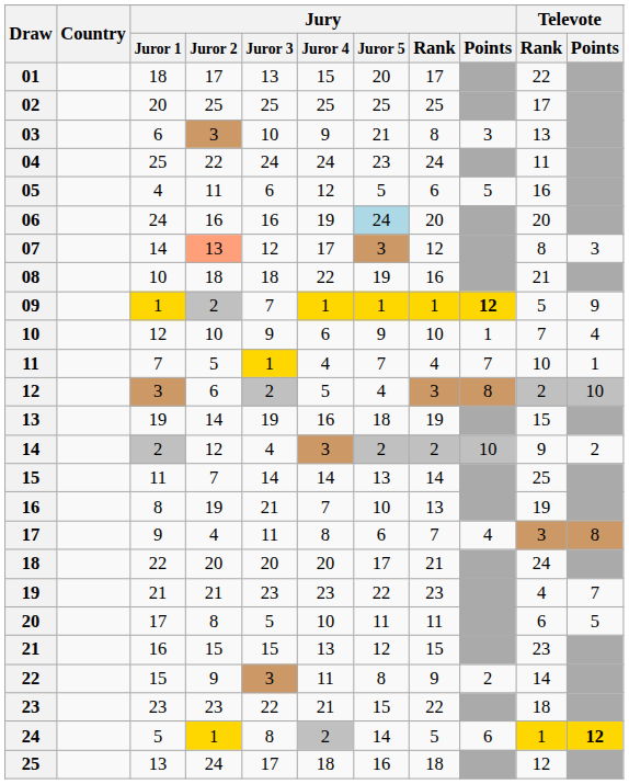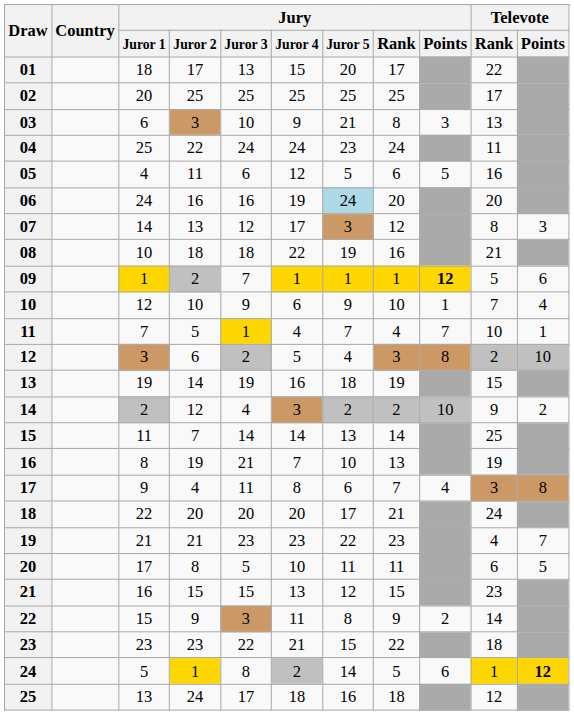 <table class="sortable wikitable collapsible plainrowheaders" style="text-align:center">
 <tr>
 </tr>
 <tr>
 <th scope="col" rowspan="2">Draw</th>
 <th scope="col" rowspan="2">Country</th>
 <th scope="col" colspan="7">Jury</th>
 <th scope="col" colspan="2">Televote</th>
 </tr>
 <tr>
 <th scope="col"><small>Juror 1</small></th>
 <th scope="col"><small>Juror 2</small></th>
 <th scope="col"><small>Juror 3</small></th>
 <th scope="col"><small>Juror 4</small></th>
 <th scope="col"><small>Juror 5</small></th>
 <th scope="col">Rank</th>
 <th scope="col">Points</th>
 <th scope="col">Rank</th>
 <th scope="col">Points</th>
 </tr>
 <tr>
 <th scope="row" style="text-align:center;">01</th>
 <td style="text-align:left;"></td>
 <td>18</td>
 <td>17</td>
 <td>13</td>
 <td>15</td>
 <td>20</td>
 <td>17</td>
 <td style="background:#AAAAAA;"></td>
 <td>22</td>
 <td style="background:#AAAAAA;"></td>
 </tr>
 <tr>
 <th scope="row" style="text-align:center;">02</th>
 <td style="text-align:left;"></td>
 <td>20</td>
 <td>25</td>
 <td>25</td>
 <td>25</td>
 <td>25</td>
 <td>25</td>
 <td style="background:#AAAAAA;"></td>
 <td>17</td>
 <td style="background:#AAAAAA;"></td>
 </tr>
 <tr>
 <th scope="row" style="text-align:center;">03</th>
 <td style="text-align:left;"></td>
 <td>6</td>
 <td style="background:#CC9966;">3</td>
 <td>10</td>
 <td>9</td>
 <td>21</td>
 <td>8</td>
 <td>3</td>
 <td>13</td>
 <td style="background:#AAAAAA;"></td>
 </tr>
 <tr>
 <th scope="row" style="text-align:center;">04</th>
 <td style="text-align:left;"></td>
 <td>25</td>
 <td>22</td>
 <td>24</td>
 <td>24</td>
 <td>23</td>
 <td>24</td>
 <td style="background:#AAAAAA;"></td>
 <td>11</td>
 <td style="background:#AAAAAA;"></td>
 </tr>
 <tr>
 <th scope="row" style="text-align:center;">05</th>
 <td style="text-align:left;"></td>
 <td>4</td>
 <td>11</td>
 <td>6</td>
 <td>12</td>
 <td>5</td>
 <td>6</td>
 <td>5</td>
 <td>16</td>
 <td style="background:#AAAAAA;"></td>
 </tr>
 <tr>
 <th scope="row" style="text-align:center;">06</th>
 <td style="text-align:left;"></td>
 <td>24</td>
 <td>16</td>
 <td>16</td>
 <td>19</td>
 <td style="background: lightblue;">24</td>
 <td>20</td>
 <td style="background:#AAAAAA;"></td>
 <td>20</td>
 <td style="background:#AAAAAA;"></td>
 </tr>
 <tr>
 <th scope="row" style="text-align:center;">07</th>
 <td style="text-align:left;"></td>
 <td>14</td>
-<td style="background: lightsalmon;">13</td>
+<td>13</td>
 <td>12</td>
 <td>17</td>
 <td style="background:#CC9966;">3</td>
 <td>12</td>
 <td style="background:#AAAAAA;"></td>
 <td>8</td>
 <td>3</td>
 </tr>
 <tr>
 <th scope="row" style="text-align:center;">08</th>
 <td style="text-align:left;"></td>
 <td>10</td>
 <td>18</td>
 <td>18</td>
 <td>22</td>
 <td>19</td>
 <td>16</td>
 <td style="background:#AAAAAA;"></td>
 <td>21</td>
 <td style="background:#AAAAAA;"></td>
 </tr>
 <tr>
 <th scope="row" style="text-align:center;">09</th>
 <td style="text-align:left;"></td>
 <td style="background:gold;">1</td>
 <td style="background:silver;">2</td>
 <td>7</td>
 <td style="background:gold;">1</td>
 <td style="background:gold;">1</td>
 <td style="background:gold;">1</td>
 <td style="background:gold;"><strong>12</strong></td>
 <td>5</td>
-<td>9</td>
+<td>6</td>
 </tr>
 <tr>
 <th scope="row" style="text-align:center;">10</th>
 <td style="text-align:left;"></td>
 <td>12</td>
 <td>10</td>
 <td>9</td>
 <td>6</td>
 <td>9</td>
 <td>10</td>
 <td>1</td>
 <td>7</td>
 <td>4</td>
 </tr>
 <tr>
 <th scope="row" style="text-align:center;">11</th>
 <td style="text-align:left;"></td>
 <td>7</td>
 <td>5</td>
 <td style="background:gold;">1</td>
 <td>4</td>
 <td>7</td>
 <td>4</td>
 <td>7</td>
 <td>10</td>
 <td>1</td>
 </tr>
 <tr>
 <th scope="row" style="text-align:center;">12</th>
 <td style="text-align:left;"></td>
 <td style="background:#CC9966;">3</td>
 <td>6</td>
 <td style="background:silver;">2</td>
 <td>5</td>
 <td>4</td>
 <td style="background:#CC9966;">3</td>
 <td style="background:#CC9966;">8</td>
 <td style="background:silver;">2</td>
 <td style="background:silver;">10</td>
 </tr>
 <tr>
 <th scope="row" style="text-align:center;">13</th>
 <td style="text-align:left;"></td>
 <td>19</td>
 <td>14</td>
 <td>19</td>
 <td>16</td>
 <td>18</td>
 <td>19</td>
 <td style="background:#AAAAAA;"></td>
 <td>15</td>
 <td style="background:#AAAAAA;"></td>
 </tr>
 <tr>
 <th scope="row" style="text-align:center;">14</th>
 <td style="text-align:left;"></td>
 <td style="background:silver;">2</td>
 <td>12</td>
 <td>4</td>
 <td style="background:#CC9966;">3</td>
 <td style="background:silver;">2</td>
 <td style="background:silver;">2</td>
 <td style="background:silver;">10</td>
 <td>9</td>
 <td>2</td>
 </tr>
 <tr>
 <th scope="row" style="text-align:center;">15</th>
 <td style="text-align:left;"></td>
 <td>11</td>
 <td>7</td>
 <td>14</td>
 <td>14</td>
 <td>13</td>
 <td>14</td>
 <td style="background:#AAAAAA;"></td>
 <td>25</td>
 <td style="background:#AAAAAA;"></td>
 </tr>
 <tr>
 <th scope="row" style="text-align:center;">16</th>
 <td style="text-align:left;"></td>
 <td>8</td>
 <td>19</td>
 <td>21</td>
 <td>7</td>
 <td>10</td>
 <td>13</td>
 <td style="background:#AAAAAA;"></td>
 <td>19</td>
 <td style="background:#AAAAAA;"></td>
 </tr>
 <tr>
 <th scope="row" style="text-align:center;">17</th>
 <td style="text-align:left;"></td>
 <td>9</td>
 <td>4</td>
 <td>11</td>
 <td>8</td>
 <td>6</td>
 <td>7</td>
 <td>4</td>
 <td style="background:#CC9966;">3</td>
 <td style="background:#CC9966;">8</td>
 </tr>
 <tr>
 <th scope="row" style="text-align:center;">18</th>
 <td style="text-align:left;"></td>
 <td>22</td>
 <td>20</td>
 <td>20</td>
 <td>20</td>
 <td>17</td>
 <td>21</td>
 <td style="background:#AAAAAA;"></td>
 <td>24</td>
 <td style="background:#AAAAAA;"></td>
 </tr>
 <tr>
 <th scope="row" style="text-align:center;">19</th>
 <td style="text-align:left;"></td>
 <td>21</td>
 <td>21</td>
 <td>23</td>
 <td>23</td>
 <td>22</td>
 <td>23</td>
 <td style="background:#AAAAAA;"></td>
 <td>4</td>
 <td>7</td>
 </tr>
 <tr>
 <th scope="row" style="text-align:center;">20</th>
 <td style="text-align:left;"></td>
 <td>17</td>
 <td>8</td>
 <td>5</td>
 <td>10</td>
 <td>11</td>
 <td>11</td>
 <td style="background:#AAAAAA;"></td>
 <td>6</td>
 <td>5</td>
 </tr>
 <tr>
 <th scope="row" style="text-align:center;">21</th>
 <td style="text-align:left;"></td>
 <td>16</td>
 <td>15</td>
 <td>15</td>
 <td>13</td>
 <td>12</td>
 <td>15</td>
 <td style="background:#AAAAAA;"></td>
 <td>23</td>
 <td style="background:#AAAAAA;"></td>
 </tr>
 <tr>
 <th scope="row" style="text-align:center;">22</th>
 <td style="text-align:left;"></td>
 <td>15</td>
 <td>9</td>
 <td style="background:#CC9966;">3</td>
 <td>11</td>
 <td>8</td>
 <td>9</td>
 <td>2</td>
 <td>14</td>
 <td style="background:#AAAAAA;"></td>
 </tr>
 <tr>
 <th scope="row" style="text-align:center;">23</th>
 <td style="text-align:left;"></td>
 <td>23</td>
 <td>23</td>
 <td>22</td>
 <td>21</td>
 <td>15</td>
 <td>22</td>
 <td style="background:#AAAAAA;"></td>
 <td>18</td>
 <td style="background:#AAAAAA;"></td>
 </tr>
 <tr>
 <th scope="row" style="text-align:center;">24</th>
 <td style="text-align:left;"></td>
 <td>5</td>
 <td style="background:gold;">1</td>
 <td>8</td>
 <td style="background:silver;">2</td>
 <td>14</td>
 <td>5</td>
 <td>6</td>
 <td style="background:gold;">1</td>
 <td style="background:gold;"><strong>12</strong></td>
 </tr>
 <tr>
 <th scope="row" style="text-align:center;">25</th>
 <td style="text-align:left;"></td>
 <td>13</td>
 <td>24</td>
 <td>17</td>
 <td>18</td>
 <td>16</td>
 <td>18</td>
 <td style="background:#AAAAAA;"></td>
 <td>12</td>
 <td style="background:#AAAAAA;"></td>
 </tr>
 </table>
